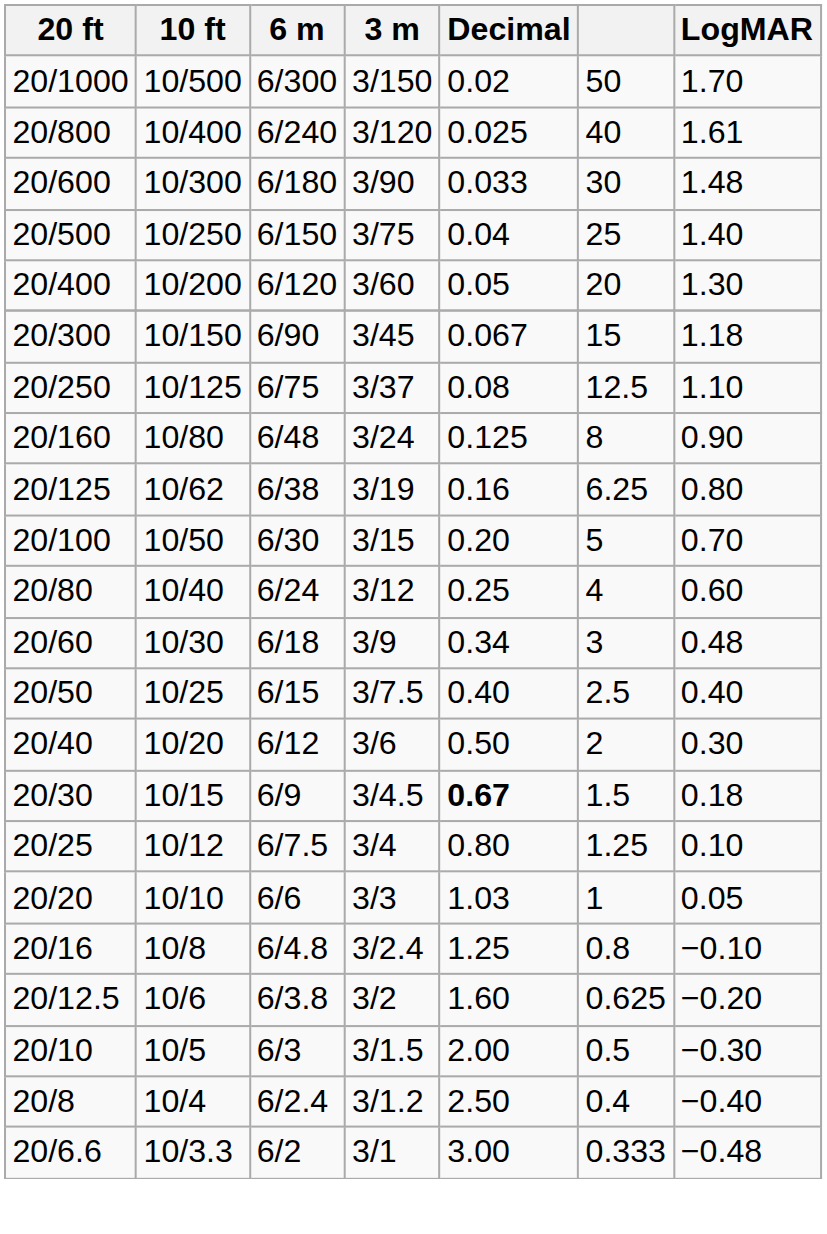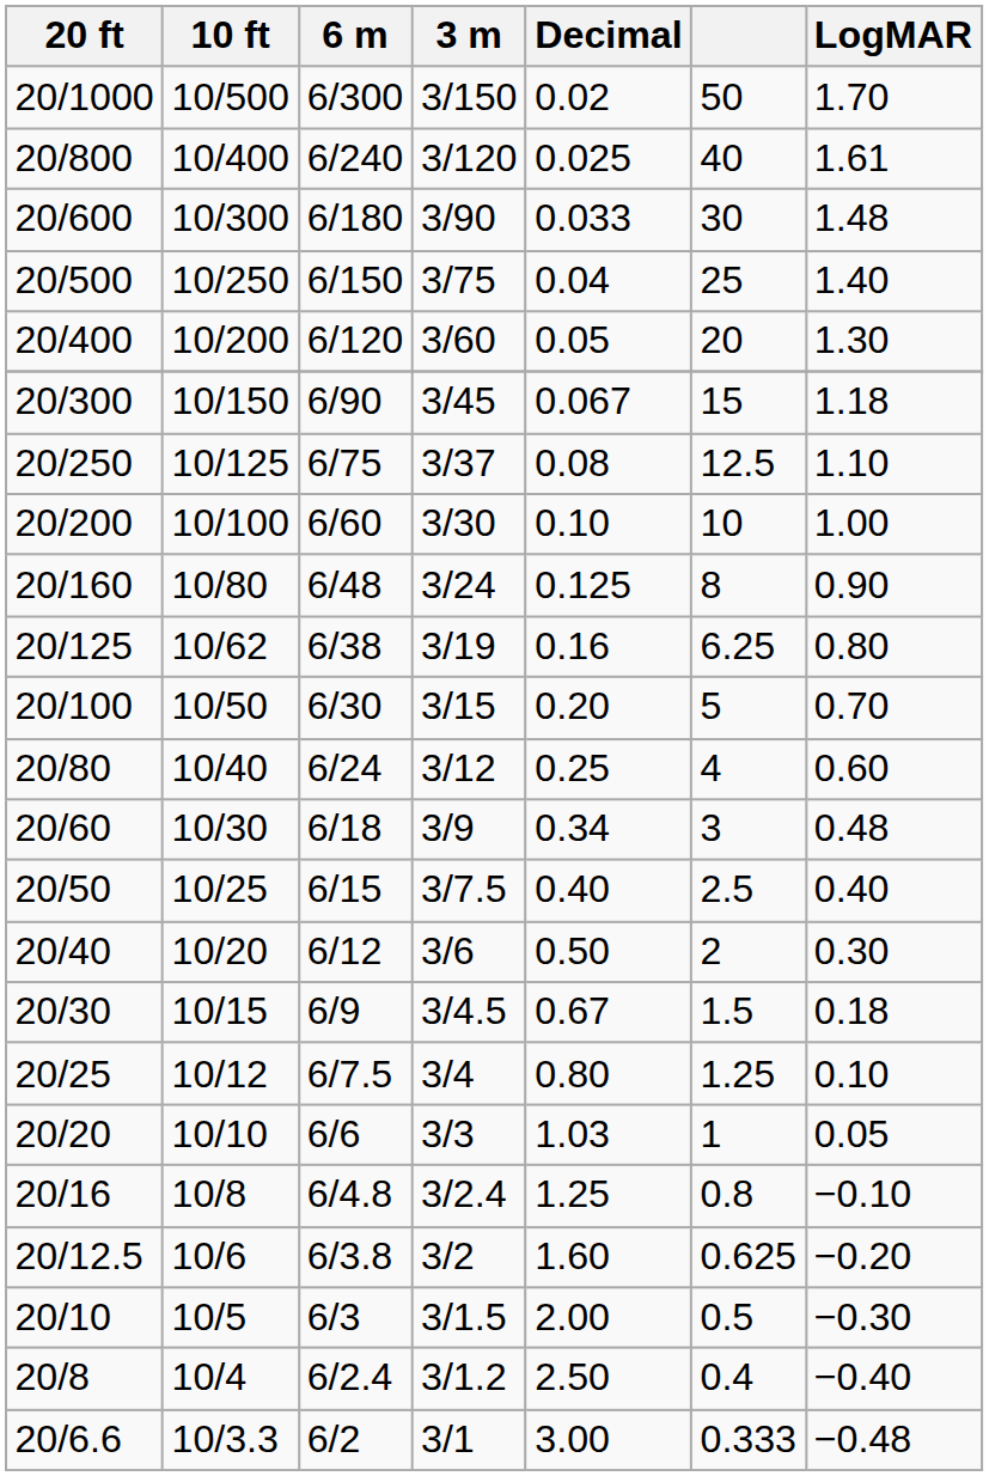 <table class="wikitable floatright">
 <tr>
 <th>20 ft</th>
 <th>10 ft</th>
 <th>6 m</th>
 <th>3 m</th>
 <th>Decimal</th>
 <th></th>
 <th>LogMAR</th>
 </tr>
 <tr>
 <td>20/1000</td>
 <td>10/500</td>
 <td>6/300</td>
 <td>3/150</td>
 <td>0.02</td>
 <td>50</td>
 <td>1.70</td>
 </tr>
 <tr>
 <td>20/800</td>
 <td>10/400</td>
 <td>6/240</td>
 <td>3/120</td>
 <td>0.025</td>
 <td>40</td>
 <td>1.61</td>
 </tr>
 <tr>
 <td>20/600</td>
 <td>10/300</td>
 <td>6/180</td>
 <td>3/90</td>
 <td>0.033</td>
 <td>30</td>
 <td>1.48</td>
 </tr>
 <tr>
 <td>20/500</td>
 <td>10/250</td>
 <td>6/150</td>
 <td>3/75</td>
 <td>0.04</td>
 <td>25</td>
 <td>1.40</td>
 </tr>
 <tr>
 <td>20/400</td>
 <td>10/200</td>
 <td>6/120</td>
 <td>3/60</td>
 <td>0.05</td>
 <td>20</td>
 <td>1.30</td>
 </tr>
 <tr>
 </tr>
 <tr>
 <td>20/300</td>
 <td>10/150</td>
 <td>6/90</td>
 <td>3/45</td>
 <td>0.067</td>
 <td>15</td>
 <td>1.18</td>
 </tr>
 <tr>
 <td>20/250</td>
 <td>10/125</td>
 <td>6/75</td>
 <td>3/37</td>
 <td>0.08</td>
 <td>12.5</td>
 <td>1.10</td>
 </tr>
 <tr>
+<td>20/200</td>
+<td>10/100</td>
+<td>6/60</td>
+<td>3/30</td>
+<td>0.10</td>
+<td>10</td>
+<td>1.00</td>
+</tr>
+<tr>
 <td>20/160</td>
 <td>10/80</td>
 <td>6/48</td>
 <td>3/24</td>
 <td>0.125</td>
 <td>8</td>
 <td>0.90</td>
 </tr>
 <tr>
 <td>20/125</td>
 <td>10/62</td>
 <td>6/38</td>
 <td>3/19</td>
 <td>0.16</td>
 <td>6.25</td>
 <td>0.80</td>
 </tr>
 <tr>
 <td>20/100</td>
 <td>10/50</td>
 <td>6/30</td>
 <td>3/15</td>
 <td>0.20</td>
 <td>5</td>
 <td>0.70</td>
 </tr>
 <tr>
 <td>20/80</td>
 <td>10/40</td>
 <td>6/24</td>
 <td>3/12</td>
 <td>0.25</td>
 <td>4</td>
 <td>0.60</td>
 </tr>
 <tr>
 <td>20/60</td>
 <td>10/30</td>
 <td>6/18</td>
 <td>3/9</td>
 <td>0.34</td>
 <td>3</td>
 <td>0.48</td>
 </tr>
 <tr>
 <td>20/50</td>
 <td>10/25</td>
 <td>6/15</td>
 <td>3/7.5</td>
 <td>0.40</td>
 <td>2.5</td>
 <td>0.40</td>
 </tr>
 <tr>
 <td>20/40</td>
 <td>10/20</td>
 <td>6/12</td>
 <td>3/6</td>
 <td>0.50</td>
 <td>2</td>
 <td>0.30</td>
 </tr>
 <tr>
 <td>20/30</td>
 <td>10/15</td>
 <td>6/9</td>
 <td>3/4.5</td>
-<td><strong>0.67</strong></td>
+<td>0.67</td>
 <td>1.5</td>
 <td>0.18</td>
 </tr>
 <tr>
 <td>20/25</td>
 <td>10/12</td>
 <td>6/7.5</td>
 <td>3/4</td>
 <td>0.80</td>
 <td>1.25</td>
 <td>0.10</td>
 </tr>
 <tr>
 <td>20/20</td>
 <td>10/10</td>
 <td>6/6</td>
 <td>3/3</td>
 <td>1.03</td>
 <td>1</td>
 <td>0.05</td>
 </tr>
 <tr>
 <td>20/16</td>
 <td>10/8</td>
 <td>6/4.8</td>
 <td>3/2.4</td>
 <td>1.25</td>
 <td>0.8</td>
 <td>−0.10</td>
 </tr>
 <tr>
 <td>20/12.5</td>
 <td>10/6</td>
 <td>6/3.8</td>
 <td>3/2</td>
 <td>1.60</td>
 <td>0.625</td>
 <td>−0.20</td>
 </tr>
 <tr>
 <td>20/10</td>
 <td>10/5</td>
 <td>6/3</td>
 <td>3/1.5</td>
 <td>2.00</td>
 <td>0.5</td>
 <td>−0.30</td>
 </tr>
 <tr>
 <td>20/8</td>
 <td>10/4</td>
 <td>6/2.4</td>
 <td>3/1.2</td>
 <td>2.50</td>
 <td>0.4</td>
 <td>−0.40</td>
 </tr>
 <tr>
 <td>20/6.6</td>
 <td>10/3.3</td>
 <td>6/2</td>
 <td>3/1</td>
 <td>3.00</td>
 <td>0.333</td>
 <td>−0.48</td>
 </tr>
 </table>
